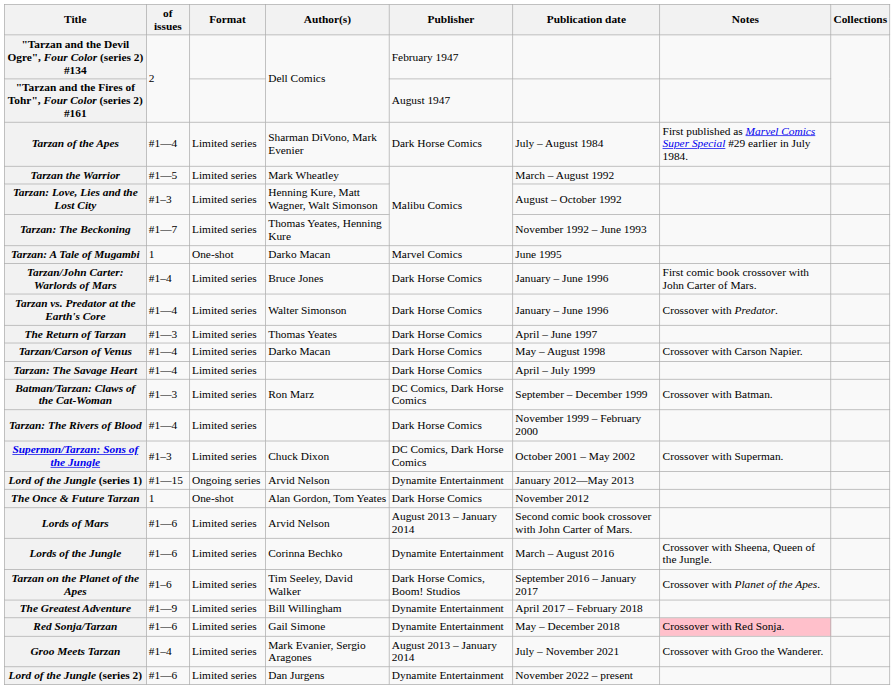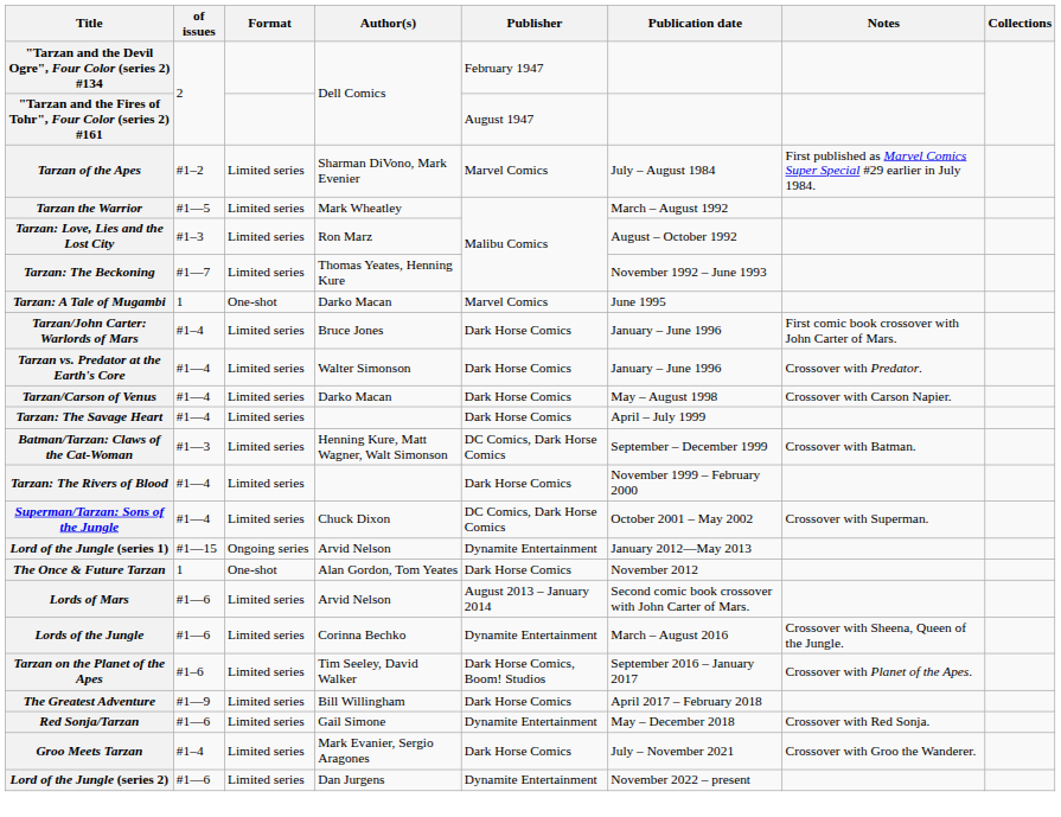 <table class="wikitable">
 <tr>
 <th>Title</th>
 <th style="width:40pt"> of issues</th>
 <th style="width:75pt">Format</th>
 <th style="width:125pt">Author(s)</th>
 <th style="width:125pt">Publisher</th>
 <th style="width:150pt">Publication date</th>
 <th style="width:175pt">Notes</th>
 <th>Collections</th>
 </tr>
 <tr>
 <th>"Tarzan and the Devil Ogre", <em>Four Color</em> (series 2) #134</th>
 <td rowspan="2">2</td>
 <td></td>
 <td rowspan="2">Dell Comics</td>
 <td>February 1947</td>
 <td></td>
 <td></td>
 </tr>
 <tr>
 <th>"Tarzan and the Fires of Tohr", <em>Four Color</em> (series 2) #161</th>
 <td></td>
 <td>August 1947</td>
 <td></td>
 <td></td>
 </tr>
 <tr>
 <th><em>Tarzan of the Apes</em></th>
-<td>#1—4</td>
+<td>#1–2</td>
 <td>Limited series</td>
 <td>Sharman DiVono, Mark Evenier</td>
-<td>Dark Horse Comics</td>
+<td>Marvel Comics</td>
 <td>July – August 1984</td>
 <td>First published as <em><a href='#'>Marvel Comics Super Special</a></em> #29 earlier in July 1984.</td>
 <td></td>
 </tr>
 <tr>
 <th><em>Tarzan the Warrior</em></th>
 <td>#1—5</td>
 <td>Limited series</td>
 <td>Mark Wheatley</td>
 <td rowspan="3">Malibu Comics</td>
 <td>March – August 1992</td>
 <td></td>
 <td></td>
 </tr>
 <tr>
 <th><em>Tarzan: Love, Lies and the Lost City</em></th>
 <td>#1–3</td>
 <td>Limited series</td>
-<td>Henning Kure, Matt Wagner, Walt Simonson</td>
+<td>Ron Marz</td>
 <td>August – October 1992</td>
 <td></td>
 <td></td>
 </tr>
 <tr>
 <th><em>Tarzan: The Beckoning</em></th>
 <td>#1—7</td>
 <td>Limited series</td>
 <td>Thomas Yeates, Henning Kure</td>
 <td>November 1992 – June 1993</td>
 <td></td>
 <td></td>
 </tr>
 <tr>
 <th><em>Tarzan: A Tale of Mugambi</em></th>
 <td>1</td>
 <td>One-shot</td>
 <td>Darko Macan</td>
 <td>Marvel Comics</td>
 <td>June 1995</td>
 <td></td>
 <td></td>
 </tr>
 <tr>
 <th><em>Tarzan/John Carter: Warlords of Mars</em></th>
 <td>#1–4</td>
 <td>Limited series</td>
 <td>Bruce Jones</td>
 <td>Dark Horse Comics</td>
 <td>January – June 1996</td>
 <td>First comic book crossover with John Carter of Mars.</td>
 <td></td>
 </tr>
 <tr>
 <th><em>Tarzan vs. Predator at the Earth's Core</em></th>
 <td>#1—4</td>
 <td>Limited series</td>
 <td>Walter Simonson</td>
 <td>Dark Horse Comics</td>
 <td>January – June 1996</td>
 <td>Crossover with <em>Predator</em>.</td>
 <td></td>
 </tr>
 <tr>
-<th><em>The Return of Tarzan</em></th>
-<td>#1—3</td>
-<td>Limited series</td>
-<td>Thomas Yeates</td>
-<td>Dark Horse Comics</td>
-<td>April – June 1997</td>
-<td></td>
-<td></td>
-</tr>
-<tr>
 <th><em>Tarzan/Carson of Venus</em></th>
 <td>#1—4</td>
 <td>Limited series</td>
 <td>Darko Macan</td>
 <td>Dark Horse Comics</td>
 <td>May – August 1998</td>
 <td>Crossover with Carson Napier.</td>
 <td></td>
 </tr>
 <tr>
 <th><em>Tarzan: The Savage Heart</em></th>
 <td>#1—4</td>
 <td>Limited series</td>
 <td></td>
 <td>Dark Horse Comics</td>
 <td>April – July 1999</td>
 <td></td>
 <td></td>
 </tr>
 <tr>
 <th><em>Batman/Tarzan: Claws of the Cat-Woman</em></th>
 <td>#1—3</td>
 <td>Limited series</td>
-<td>Ron Marz</td>
+<td>Henning Kure, Matt Wagner, Walt Simonson</td>
 <td>DC Comics, Dark Horse Comics</td>
 <td>September – December 1999</td>
 <td>Crossover with Batman.</td>
 <td></td>
 </tr>
 <tr>
 <th><em>Tarzan: The Rivers of Blood</em></th>
 <td>#1—4</td>
 <td>Limited series</td>
 <td></td>
 <td>Dark Horse Comics</td>
 <td>November 1999 – February 2000</td>
 <td></td>
 <td></td>
 </tr>
 <tr>
 <th><em><a href='#'>Superman/Tarzan: Sons of the Jungle</a></em></th>
-<td>#1–3</td>
+<td>#1—4</td>
 <td>Limited series</td>
 <td>Chuck Dixon</td>
 <td>DC Comics, Dark Horse Comics</td>
 <td>October 2001 – May 2002</td>
 <td>Crossover with Superman.</td>
 <td></td>
 </tr>
 <tr>
 <th><em>Lord of the Jungle</em> (series 1)</th>
 <td>#1—15</td>
 <td>Ongoing series</td>
 <td>Arvid Nelson</td>
 <td>Dynamite Entertainment</td>
 <td>January 2012—May 2013</td>
 <td></td>
 <td></td>
 </tr>
 <tr>
 <th><em>The Once & Future Tarzan</em></th>
 <td>1</td>
 <td>One-shot</td>
 <td>Alan Gordon, Tom Yeates</td>
 <td>Dark Horse Comics</td>
 <td>November 2012</td>
 <td></td>
 <td></td>
 </tr>
 <tr>
 <th><em>Lords of Mars</em></th>
 <td>#1—6</td>
 <td>Limited series</td>
 <td>Arvid Nelson</td>
 <td>August 2013 – January 2014</td>
 <td>Second comic book crossover with John Carter of Mars.</td>
 <td></td>
 </tr>
 <tr>
 <th><em>Lords of the Jungle</em></th>
 <td>#1—6</td>
 <td>Limited series</td>
 <td>Corinna Bechko</td>
 <td>Dynamite Entertainment</td>
 <td>March – August 2016</td>
 <td>Crossover with Sheena, Queen of the Jungle.</td>
 <td></td>
 </tr>
 <tr>
 <th><em>Tarzan on the Planet of the Apes</em></th>
 <td>#1–6</td>
 <td>Limited series</td>
 <td>Tim Seeley, David Walker</td>
 <td>Dark Horse Comics, Boom! Studios</td>
 <td>September 2016  – January 2017</td>
 <td>Crossover with <em>Planet of the Apes</em>.</td>
 <td></td>
 </tr>
 <tr>
 <th><em>The Greatest Adventure</em></th>
 <td>#1—9</td>
 <td>Limited series</td>
 <td>Bill Willingham</td>
-<td>Dynamite Entertainment</td>
+<td>Dark Horse Comics</td>
 <td>April 2017 – February 2018</td>
 <td></td>
 <td></td>
 </tr>
 <tr>
 <th><em>Red Sonja/Tarzan</em></th>
 <td>#1—6</td>
 <td>Limited series</td>
 <td>Gail Simone</td>
 <td>Dynamite Entertainment</td>
 <td>May – December 2018</td>
-<td style="background: pink;">Crossover with Red Sonja.</td>
+<td>Crossover with Red Sonja.</td>
 <td></td>
 </tr>
 <tr>
 <th><em>Groo Meets Tarzan</em></th>
 <td>#1–4</td>
 <td>Limited series</td>
 <td>Mark Evanier, Sergio Aragones</td>
-<td>August 2013 – January 2014</td>
+<td>Dark Horse Comics</td>
 <td>July – November 2021</td>
 <td>Crossover with Groo the Wanderer.</td>
 <td></td>
 </tr>
 <tr>
 <th><em>Lord of the Jungle</em> (series 2)</th>
 <td>#1—6</td>
 <td>Limited series</td>
 <td>Dan Jurgens</td>
 <td>Dynamite Entertainment</td>
 <td>November 2022 – present</td>
 <td></td>
 <td></td>
 </tr>
 </table>
